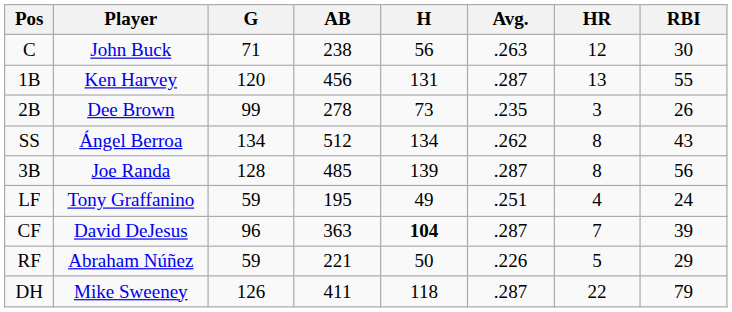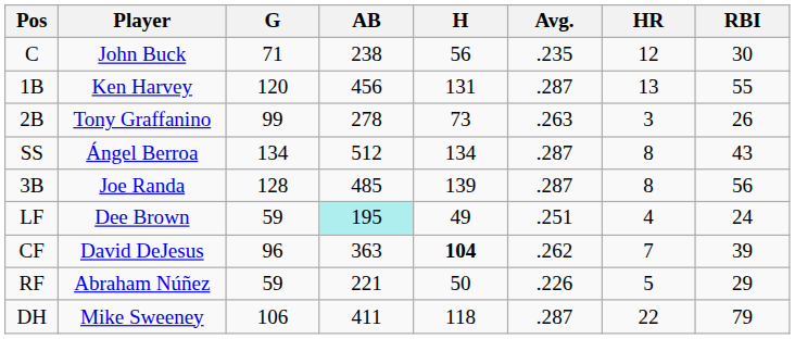 <table class="wikitable sortable">
 <tr>
 <th bgcolor="#DDDDFF" width="5%">Pos</th>
 <th bgcolor="#DDDDFF" width="16%">Player</th>
 <th bgcolor="#DDDDFF" width="9%">G</th>
 <th bgcolor="#DDDDFF" width="9%">AB</th>
 <th bgcolor="#DDDDFF" width="9%">H</th>
 <th bgcolor="#DDDDFF" width="9%">Avg.</th>
 <th bgcolor="#DDDDFF" width="9%">HR</th>
 <th bgcolor="#DDDDFF" width="9%">RBI</th>
 </tr>
 <tr align=center>
 <td>C</td>
 <td><a href='#'>John Buck</a></td>
 <td>71</td>
 <td>238</td>
 <td>56</td>
-<td>.263</td>
+<td>.235</td>
 <td>12</td>
 <td>30</td>
 </tr>
 <tr align=center>
 <td>1B</td>
 <td><a href='#'>Ken Harvey</a></td>
 <td>120</td>
 <td>456</td>
 <td>131</td>
 <td>.287</td>
 <td>13</td>
 <td>55</td>
 </tr>
 <tr align=center>
 <td>2B</td>
-<td><a href='#'>Dee Brown</a></td>
+<td><a href='#'>Tony Graffanino</a></td>
 <td>99</td>
 <td>278</td>
 <td>73</td>
-<td>.235</td>
+<td>.263</td>
 <td>3</td>
 <td>26</td>
 </tr>
 <tr align=center>
 <td>SS</td>
 <td><a href='#'>Ángel Berroa</a></td>
 <td>134</td>
 <td>512</td>
 <td>134</td>
-<td>.262</td>
+<td>.287</td>
 <td>8</td>
 <td>43</td>
 </tr>
 <tr align=center>
 <td>3B</td>
 <td><a href='#'>Joe Randa</a></td>
 <td>128</td>
 <td>485</td>
 <td>139</td>
 <td>.287</td>
 <td>8</td>
 <td>56</td>
 </tr>
 <tr align=center>
 <td>LF</td>
-<td><a href='#'>Tony Graffanino</a></td>
+<td><a href='#'>Dee Brown</a></td>
 <td>59</td>
-<td>195</td>
+<td style="background: paleturquoise;">195</td>
 <td>49</td>
 <td>.251</td>
 <td>4</td>
 <td>24</td>
 </tr>
 <tr align=center>
 <td>CF</td>
 <td><a href='#'>David DeJesus</a></td>
 <td>96</td>
 <td>363</td>
 <td><strong>104</strong></td>
-<td>.287</td>
+<td>.262</td>
 <td>7</td>
 <td>39</td>
 </tr>
 <tr align=center>
 <td>RF</td>
 <td><a href='#'>Abraham Núñez</a></td>
 <td>59</td>
 <td>221</td>
 <td>50</td>
 <td>.226</td>
 <td>5</td>
 <td>29</td>
 </tr>
 <tr align=center>
 <td>DH</td>
 <td><a href='#'>Mike Sweeney</a></td>
-<td>126</td>
+<td>106</td>
 <td>411</td>
 <td>118</td>
 <td>.287</td>
 <td>22</td>
 <td>79</td>
 </tr>
 </table>
